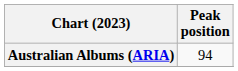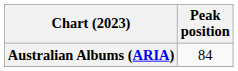 <table class="wikitable sortable plainrowheaders" style="text-align:center">
 <tr>
 <th scope="col">Chart (2023)</th>
 <th scope="col">Peak<br>position</th>
 </tr>
 <tr>
 <th scope="row">Australian Albums (<a href='#'>ARIA</a>)</th>
-<td>94</td>
+<td>84</td>
 </tr>
 <tr>
 </tr>
 <tr>
 </tr>
 <tr>
 </tr>
 <tr>
 </tr>
 </table>
